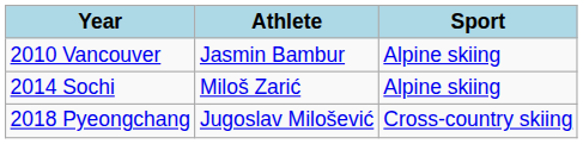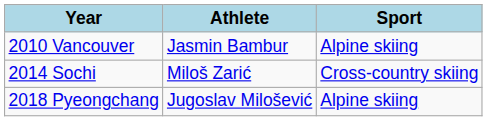 <table class="wikitable" style="text-align:left">
 <tr>
 <th style="background-color:lightblue">Year</th>
 <th style="background-color:lightblue">Athlete</th>
 <th style="background-color:lightblue">Sport</th>
 </tr>
 <tr>
 <td><a href='#'>2010 Vancouver</a></td>
 <td><a href='#'>Jasmin Bambur</a></td>
 <td><a href='#'>Alpine skiing</a></td>
 </tr>
 <tr>
 <td><a href='#'>2014 Sochi</a></td>
 <td><a href='#'>Miloš Zarić</a></td>
-<td><a href='#'>Alpine skiing</a></td>
+<td><a href='#'>Cross-country skiing</a></td>
 </tr>
 <tr>
 <td><a href='#'>2018 Pyeongchang</a></td>
 <td><a href='#'>Jugoslav Milošević</a></td>
-<td><a href='#'>Cross-country skiing</a></td>
+<td><a href='#'>Alpine skiing</a></td>
 </tr>
 </table>
